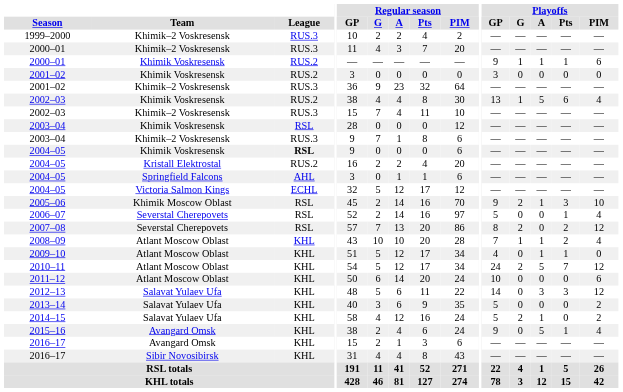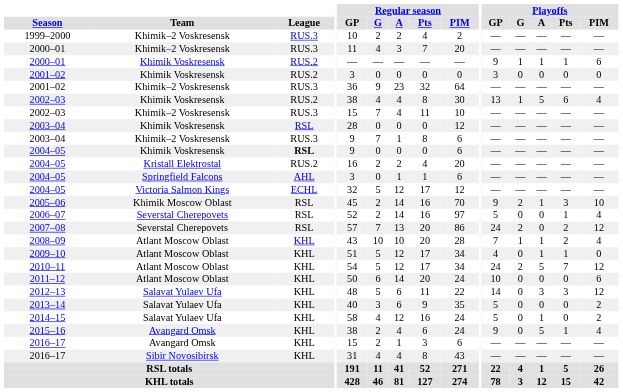 <table border="0" cellpadding="1" cellspacing="0" style="text-align:center; width:60em">
 <tr bgcolor="#e0e0e0">
 <th colspan="3" bgcolor="#ffffff"></th>
 <th rowspan="99" bgcolor="#ffffff"></th>
 <th colspan="5"><a href='#'>Regular season</a></th>
 <th rowspan="99" bgcolor="#ffffff"></th>
 <th colspan="5"><a href='#'>Playoffs</a></th>
 </tr>
 <tr bgcolor="#e0e0e0">
 <th><a href='#'>Season</a></th>
 <th>Team</th>
 <th>League</th>
 <th>GP</th>
 <th><a href='#'>G</a></th>
 <th><a href='#'>A</a></th>
 <th><a href='#'>Pts</a></th>
 <th><a href='#'>PIM</a></th>
 <th>GP</th>
 <th>G</th>
 <th>A</th>
 <th>Pts</th>
 <th>PIM</th>
 </tr>
 <tr>
 <td>1999–2000</td>
 <td>Khimik–2 Voskresensk</td>
 <td><a href='#'>RUS.3</a></td>
 <td>10</td>
 <td>2</td>
 <td>2</td>
 <td>4</td>
 <td>2</td>
 <td>—</td>
 <td>—</td>
 <td>—</td>
 <td>—</td>
 <td>—</td>
 </tr>
 <tr bgcolor="#f0f0f0">
 <td>2000–01</td>
 <td>Khimik–2 Voskresensk</td>
 <td>RUS.3</td>
 <td>11</td>
 <td>4</td>
 <td>3</td>
 <td>7</td>
 <td>20</td>
 <td>—</td>
 <td>—</td>
 <td>—</td>
 <td>—</td>
 <td>—</td>
 </tr>
 <tr>
 <td><a href='#'>2000–01</a></td>
 <td><a href='#'>Khimik Voskresensk</a></td>
 <td><a href='#'>RUS.2</a></td>
 <td>—</td>
 <td>—</td>
 <td>—</td>
 <td>—</td>
 <td>—</td>
 <td>9</td>
 <td>1</td>
 <td>1</td>
 <td>1</td>
 <td>6</td>
 </tr>
 <tr bgcolor="#f0f0f0">
 <td><a href='#'>2001–02</a></td>
 <td>Khimik Voskresensk</td>
 <td>RUS.2</td>
 <td>3</td>
 <td>0</td>
 <td>0</td>
 <td>0</td>
 <td>0</td>
 <td>3</td>
 <td>0</td>
 <td>0</td>
 <td>0</td>
 <td>0</td>
 </tr>
 <tr>
 <td>2001–02</td>
 <td>Khimik–2 Voskresensk</td>
 <td>RUS.3</td>
 <td>36</td>
 <td>9</td>
 <td>23</td>
 <td>32</td>
 <td>64</td>
 <td>—</td>
 <td>—</td>
 <td>—</td>
 <td>—</td>
 <td>—</td>
 </tr>
 <tr bgcolor="#f0f0f0">
 <td><a href='#'>2002–03</a></td>
 <td>Khimik Voskresensk</td>
 <td>RUS.2</td>
 <td>38</td>
 <td>4</td>
 <td>4</td>
 <td>8</td>
 <td>30</td>
 <td>13</td>
 <td>1</td>
 <td>5</td>
 <td>6</td>
 <td>4</td>
 </tr>
 <tr>
 <td>2002–03</td>
 <td>Khimik–2 Voskresensk</td>
 <td>RUS.3</td>
 <td>15</td>
 <td>7</td>
 <td>4</td>
 <td>11</td>
 <td>10</td>
 <td>—</td>
 <td>—</td>
 <td>—</td>
 <td>—</td>
 <td>—</td>
 </tr>
 <tr bgcolor="#f0f0f0">
 <td><a href='#'>2003–04</a></td>
 <td>Khimik Voskresensk</td>
 <td><a href='#'>RSL</a></td>
 <td>28</td>
 <td>0</td>
 <td>0</td>
 <td>0</td>
 <td>12</td>
 <td>—</td>
 <td>—</td>
 <td>—</td>
 <td>—</td>
 <td>—</td>
 </tr>
 <tr>
 <td>2003–04</td>
 <td>Khimik–2 Voskresensk</td>
 <td>RUS.3</td>
 <td>9</td>
 <td>7</td>
 <td>1</td>
 <td>8</td>
 <td>6</td>
 <td>—</td>
 <td>—</td>
 <td>—</td>
 <td>—</td>
 <td>—</td>
 </tr>
 <tr bgcolor="#f0f0f0">
 <td><a href='#'>2004–05</a></td>
 <td>Khimik Voskresensk</td>
 <td><strong>RSL</strong></td>
 <td>9</td>
 <td>0</td>
 <td>0</td>
 <td>0</td>
 <td>6</td>
 <td>—</td>
 <td>—</td>
 <td>—</td>
 <td>—</td>
 <td>—</td>
 </tr>
 <tr>
 <td><a href='#'>2004–05</a></td>
 <td><a href='#'>Kristall Elektrostal</a></td>
 <td>RUS.2</td>
 <td>16</td>
 <td>2</td>
 <td>2</td>
 <td>4</td>
 <td>20</td>
 <td>—</td>
 <td>—</td>
 <td>—</td>
 <td>—</td>
 <td>—</td>
 </tr>
 <tr bgcolor="#f0f0f0">
 <td><a href='#'>2004–05</a></td>
 <td><a href='#'>Springfield Falcons</a></td>
 <td><a href='#'>AHL</a></td>
 <td>3</td>
 <td>0</td>
 <td>1</td>
 <td>1</td>
 <td>6</td>
 <td>—</td>
 <td>—</td>
 <td>—</td>
 <td>—</td>
 <td>—</td>
 </tr>
 <tr>
 <td><a href='#'>2004–05</a></td>
 <td><a href='#'>Victoria Salmon Kings</a></td>
 <td><a href='#'>ECHL</a></td>
 <td>32</td>
 <td>5</td>
 <td>12</td>
 <td>17</td>
 <td>12</td>
 <td>—</td>
 <td>—</td>
 <td>—</td>
 <td>—</td>
 <td>—</td>
 </tr>
 <tr bgcolor="#f0f0f0">
 <td><a href='#'>2005–06</a></td>
 <td>Khimik Moscow Oblast</td>
 <td>RSL</td>
 <td>45</td>
 <td>2</td>
 <td>14</td>
 <td>16</td>
 <td>70</td>
 <td>9</td>
 <td>2</td>
 <td>1</td>
 <td>3</td>
 <td>10</td>
 </tr>
 <tr>
 <td><a href='#'>2006–07</a></td>
 <td><a href='#'>Severstal Cherepovets</a></td>
 <td>RSL</td>
 <td>52</td>
 <td>2</td>
 <td>14</td>
 <td>16</td>
 <td>97</td>
 <td>5</td>
 <td>0</td>
 <td>0</td>
 <td>1</td>
 <td>4</td>
 </tr>
 <tr bgcolor="#f0f0f0">
 <td><a href='#'>2007–08</a></td>
 <td>Severstal Cherepovets</td>
 <td>RSL</td>
 <td>57</td>
 <td>7</td>
 <td>13</td>
 <td>20</td>
 <td>86</td>
-<td>8</td>
+<td>24</td>
 <td>2</td>
 <td>0</td>
 <td>2</td>
 <td>12</td>
 </tr>
 <tr>
 <td><a href='#'>2008–09</a></td>
 <td>Atlant Moscow Oblast</td>
 <td><a href='#'>KHL</a></td>
 <td>43</td>
 <td>10</td>
 <td>10</td>
 <td>20</td>
 <td>28</td>
 <td>7</td>
 <td>1</td>
 <td>1</td>
 <td>2</td>
 <td>4</td>
 </tr>
 <tr bgcolor="#f0f0f0">
 <td><a href='#'>2009–10</a></td>
 <td>Atlant Moscow Oblast</td>
 <td>KHL</td>
 <td>51</td>
 <td>5</td>
 <td>12</td>
 <td>17</td>
 <td>34</td>
 <td>4</td>
 <td>0</td>
 <td>1</td>
 <td>1</td>
 <td>0</td>
 </tr>
 <tr>
 <td><a href='#'>2010–11</a></td>
 <td>Atlant Moscow Oblast</td>
 <td>KHL</td>
 <td>54</td>
 <td>5</td>
 <td>12</td>
 <td>17</td>
 <td>34</td>
 <td>24</td>
 <td>2</td>
 <td>5</td>
 <td>7</td>
 <td>12</td>
 </tr>
 <tr bgcolor="#f0f0f0">
 <td><a href='#'>2011–12</a></td>
 <td>Atlant Moscow Oblast</td>
 <td>KHL</td>
 <td>50</td>
 <td>6</td>
 <td>14</td>
 <td>20</td>
 <td>24</td>
 <td>10</td>
 <td>0</td>
 <td>0</td>
 <td>0</td>
 <td>6</td>
 </tr>
 <tr>
 <td><a href='#'>2012–13</a></td>
 <td><a href='#'>Salavat Yulaev Ufa</a></td>
 <td>KHL</td>
 <td>48</td>
 <td>5</td>
 <td>6</td>
 <td>11</td>
 <td>22</td>
 <td>14</td>
 <td>0</td>
 <td>3</td>
 <td>3</td>
 <td>12</td>
 </tr>
 <tr bgcolor="#f0f0f0">
 <td><a href='#'>2013–14</a></td>
 <td>Salavat Yulaev Ufa</td>
 <td>KHL</td>
 <td>40</td>
 <td>3</td>
 <td>6</td>
 <td>9</td>
 <td>35</td>
 <td>5</td>
 <td>0</td>
 <td>0</td>
 <td>0</td>
 <td>2</td>
 </tr>
 <tr>
 <td><a href='#'>2014–15</a></td>
 <td>Salavat Yulaev Ufa</td>
 <td>KHL</td>
 <td>58</td>
 <td>4</td>
 <td>12</td>
 <td>16</td>
 <td>24</td>
 <td>5</td>
-<td>2</td>
+<td>0</td>
 <td>1</td>
 <td>0</td>
 <td>2</td>
 </tr>
 <tr bgcolor="#f0f0f0">
 <td><a href='#'>2015–16</a></td>
 <td><a href='#'>Avangard Omsk</a></td>
 <td>KHL</td>
 <td>38</td>
 <td>2</td>
 <td>4</td>
 <td>6</td>
 <td>24</td>
 <td>9</td>
 <td>0</td>
 <td>5</td>
 <td>1</td>
 <td>4</td>
 </tr>
 <tr>
 <td><a href='#'>2016–17</a></td>
 <td>Avangard Omsk</td>
 <td>KHL</td>
 <td>15</td>
 <td>2</td>
 <td>1</td>
 <td>3</td>
 <td>6</td>
 <td>—</td>
 <td>—</td>
 <td>—</td>
 <td>—</td>
 <td>—</td>
 </tr>
 <tr bgcolor="#f0f0f0">
 <td>2016–17</td>
 <td><a href='#'>Sibir Novosibirsk</a></td>
 <td>KHL</td>
 <td>31</td>
 <td>4</td>
 <td>4</td>
 <td>8</td>
 <td>43</td>
 <td>—</td>
 <td>—</td>
 <td>—</td>
 <td>—</td>
 <td>—</td>
 </tr>
 <tr bgcolor="#e0e0e0">
 <th colspan="3">RSL totals</th>
 <th>191</th>
 <th>11</th>
 <th>41</th>
 <th>52</th>
 <th>271</th>
 <th>22</th>
 <th>4</th>
 <th>1</th>
 <th>5</th>
 <th>26</th>
 </tr>
 <tr bgcolor="#e0e0e0">
 <th colspan="3">KHL totals</th>
 <th>428</th>
 <th>46</th>
 <th>81</th>
 <th>127</th>
 <th>274</th>
 <th>78</th>
 <th>3</th>
 <th>12</th>
 <th>15</th>
 <th>42</th>
 </tr>
 </table>
